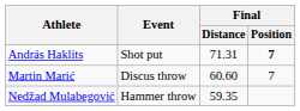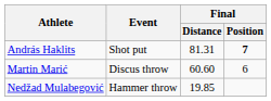 <table class=wikitable style="font-size:90%">
 <tr>
 <th rowspan="2">Athlete</th>
 <th rowspan="2">Event</th>
 <th colspan="2">Final</th>
 </tr>
 <tr style="font-size:95%">
 <th>Distance</th>
 <th>Position</th>
 </tr>
 <tr align=center>
 <td align=left><a href='#'>András Haklits</a></td>
 <td align=left>Shot put</td>
-<td>71.31</td>
+<td>81.31</td>
 <td><strong>7</strong></td>
 </tr>
 <tr align=center>
 <td align=left><a href='#'>Martin Marić</a></td>
 <td align=left>Discus throw</td>
 <td>60.60</td>
-<td>7</td>
+<td>6</td>
 </tr>
 <tr align=center>
 <td align=left><a href='#'>Nedžad Mulabegović</a></td>
 <td align=left>Hammer throw</td>
-<td>59.35</td>
+<td>19.85</td>
 <td></td>
 </tr>
 </table>
